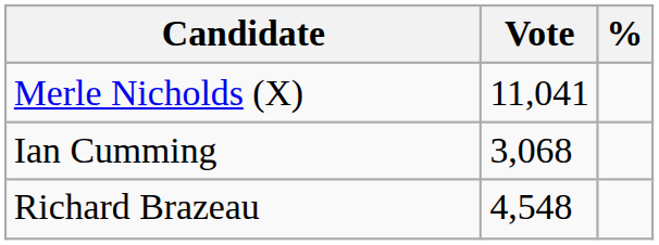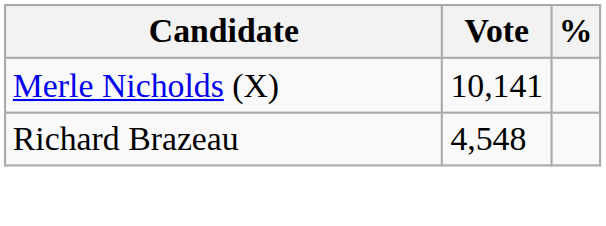 <table class="wikitable">
 <tr>
 <th bgcolor="#DDDDFF" width="200px">Candidate</th>
 <th bgcolor="#DDDDFF">Vote</th>
 <th bgcolor="#DDDDFF">%</th>
 </tr>
 <tr>
 <td><a href='#'>Merle Nicholds</a> (X)</td>
-<td>11,041</td>
-<td></td>
-</tr>
-<tr>
-<td>Ian Cumming</td>
-<td>3,068</td>
+<td>10,141</td>
 <td></td>
 </tr>
 <tr>
 <td>Richard Brazeau</td>
 <td>4,548</td>
 </tr>
 </table>
